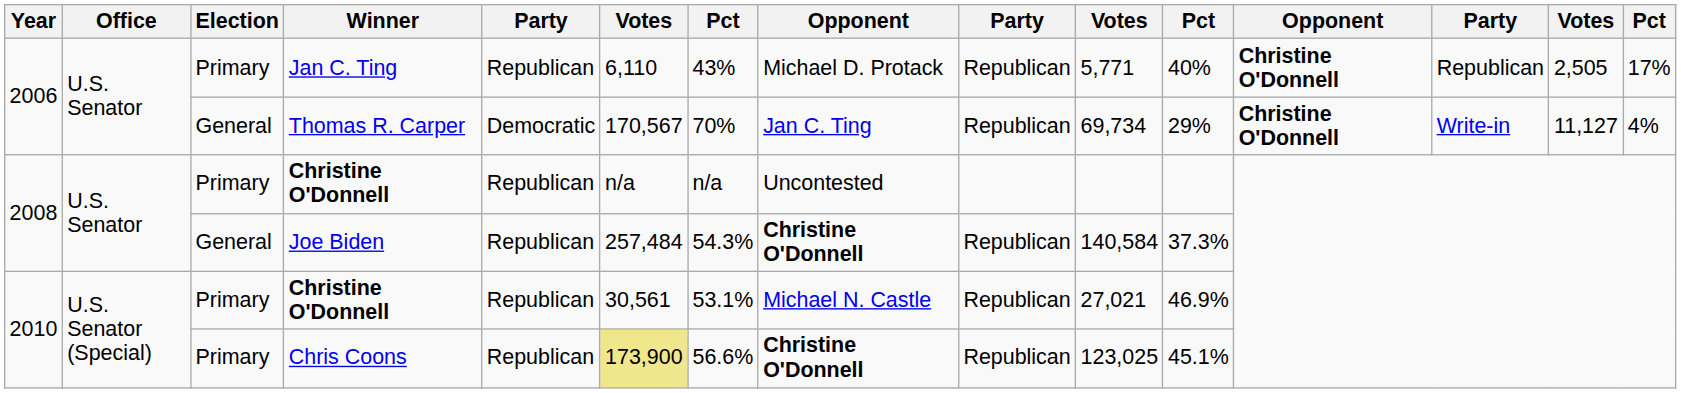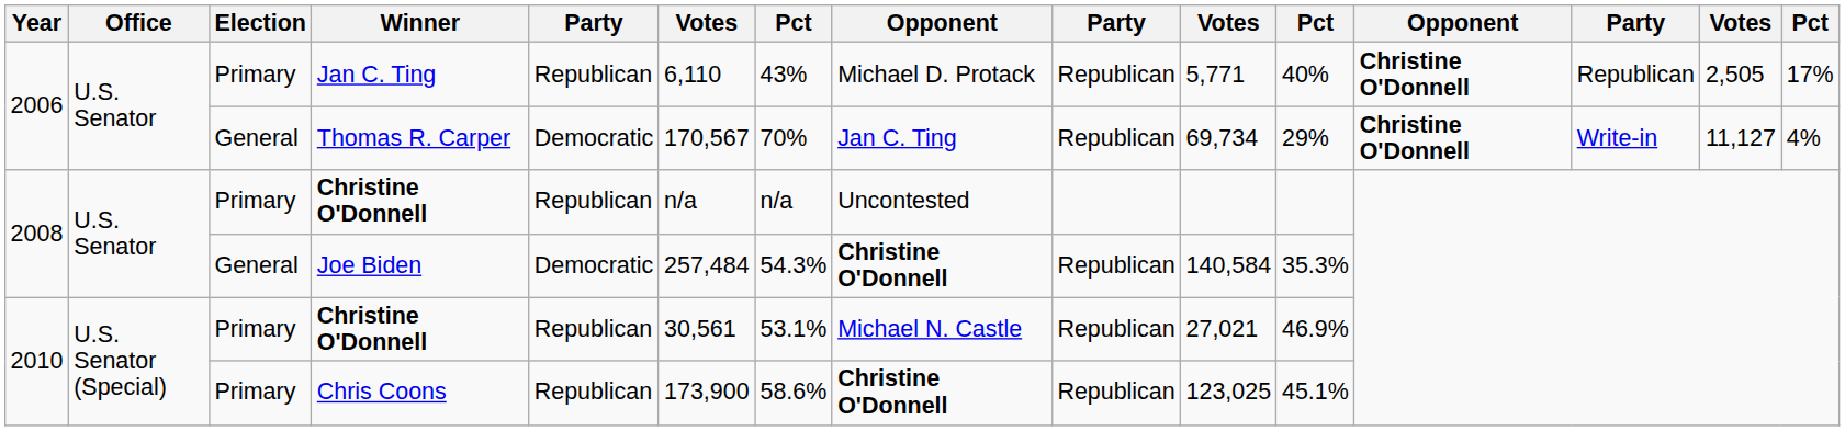 <table class=wikitable>
 <tr>
 <th>Year</th>
 <th>Office</th>
 <th>Election</th>
 <th>Winner</th>
 <th>Party</th>
 <th>Votes</th>
 <th>Pct</th>
 <th>Opponent</th>
 <th>Party</th>
 <th>Votes</th>
 <th>Pct</th>
 <th>Opponent</th>
 <th>Party</th>
 <th>Votes</th>
 <th>Pct</th>
 </tr>
 <tr>
 <td rowspan=2>2006</td>
 <td rowspan=2>U.S. Senator</td>
 <td>Primary</td>
 <td><a href='#'>Jan C. Ting</a></td>
 <td>Republican</td>
 <td>6,110</td>
 <td>43%</td>
 <td>Michael D. Protack</td>
 <td>Republican</td>
 <td>5,771</td>
 <td>40%</td>
 <td><strong>Christine O'Donnell</strong></td>
 <td>Republican</td>
 <td>2,505</td>
 <td>17%</td>
 </tr>
 <tr>
 <td>General</td>
 <td><a href='#'>Thomas R. Carper</a></td>
 <td>Democratic</td>
 <td>170,567</td>
 <td>70%</td>
 <td><a href='#'>Jan C. Ting</a></td>
 <td>Republican</td>
 <td>69,734</td>
 <td>29%</td>
 <td><strong>Christine O'Donnell</strong></td>
 <td><a href='#'>Write-in</a></td>
 <td>11,127</td>
 <td>4%<br></td>
 </tr>
 <tr>
 <td rowspan=2>2008</td>
 <td rowspan=2>U.S. Senator</td>
 <td>Primary</td>
 <td><strong>Christine O'Donnell</strong></td>
 <td>Republican</td>
 <td>n/a</td>
 <td>n/a</td>
 <td>Uncontested</td>
 <td></td>
 <td></td>
 <td></td>
 </tr>
 <tr>
 <td>General</td>
 <td><a href='#'>Joe Biden</a></td>
-<td>Republican</td>
+<td>Democratic</td>
 <td>257,484</td>
 <td>54.3%</td>
 <td><strong>Christine O'Donnell</strong></td>
 <td>Republican</td>
 <td>140,584</td>
-<td>37.3%</td>
+<td>35.3%</td>
 </tr>
 <tr>
 <td rowspan=2>2010</td>
 <td rowspan=2>U.S. Senator<br>(Special)</td>
 <td>Primary</td>
 <td><strong>Christine O'Donnell</strong></td>
 <td>Republican</td>
 <td>30,561</td>
 <td>53.1%</td>
 <td><a href='#'>Michael N. Castle</a></td>
 <td>Republican</td>
 <td>27,021</td>
 <td>46.9%</td>
 </tr>
 <tr>
 <td>Primary</td>
 <td><a href='#'>Chris Coons</a></td>
 <td>Republican</td>
-<td style="background: khaki;">173,900</td>
-<td>56.6%</td>
+<td>173,900</td>
+<td>58.6%</td>
 <td><strong>Christine O'Donnell</strong></td>
 <td>Republican</td>
 <td>123,025</td>
 <td>45.1%</td>
 </tr>
 </table>
